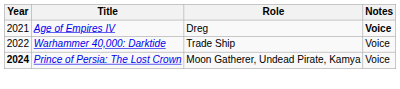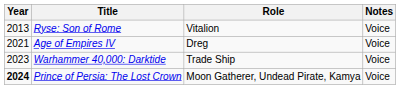 <table class="wikitable">
 <tr>
 <th>Year</th>
 <th>Title</th>
 <th>Role</th>
 <th>Notes</th>
 </tr>
 <tr>
+<td>2013</td>
+<td><em><a href='#'>Ryse: Son of Rome</a></em></td>
+<td>Vitalion</td>
+<td>Voice</td>
+</tr>
+<tr>
 <td>2021</td>
 <td><em><a href='#'>Age of Empires IV</a></em></td>
 <td>Dreg</td>
-<td><strong>Voice</strong></td>
+<td>Voice</td>
 </tr>
 <tr>
-<td>2022</td>
+<td>2023</td>
 <td><em><a href='#'>Warhammer 40,000: Darktide</a></em></td>
 <td>Trade Ship</td>
 <td>Voice</td>
 </tr>
 <tr>
 <td><strong>2024</strong></td>
 <td><em><a href='#'>Prince of Persia: The Lost Crown</a></em></td>
 <td>Moon Gatherer, Undead Pirate, Kamya</td>
 <td>Voice</td>
 </tr>
 </table>
